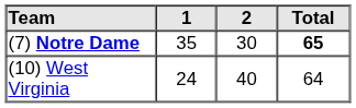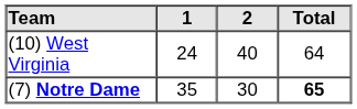 <table border=1 cellspacing=0 width=300 style="margin-left:3em;">
 <tr style="text-align:center; background-color:#e6e6e6;">
 <th align=left width=25%>Team</th>
 <th width=10%>1</th>
 <th width=10%>2</th>
 <th width=10%>Total</th>
 </tr>
 <tr style="text-align:center;">
+<td align=left>(10) <a href='#'>West Virginia</a></td>
+<td>24</td>
+<td>40</td>
+<td>64</td>
+</tr>
+<tr style="text-align:center;">
 <td align=left>(7) <strong><a href='#'>Notre Dame</a></strong></td>
 <td>35</td>
 <td>30</td>
 <td><strong>65</strong></td>
 </tr>
 <tr style="text-align:center;">
-<td align=left>(10) <a href='#'>West Virginia</a></td>
-<td>24</td>
-<td>40</td>
-<td>64</td>
-</tr>
-<tr style="text-align:center;">
 </tr>
 </table>
